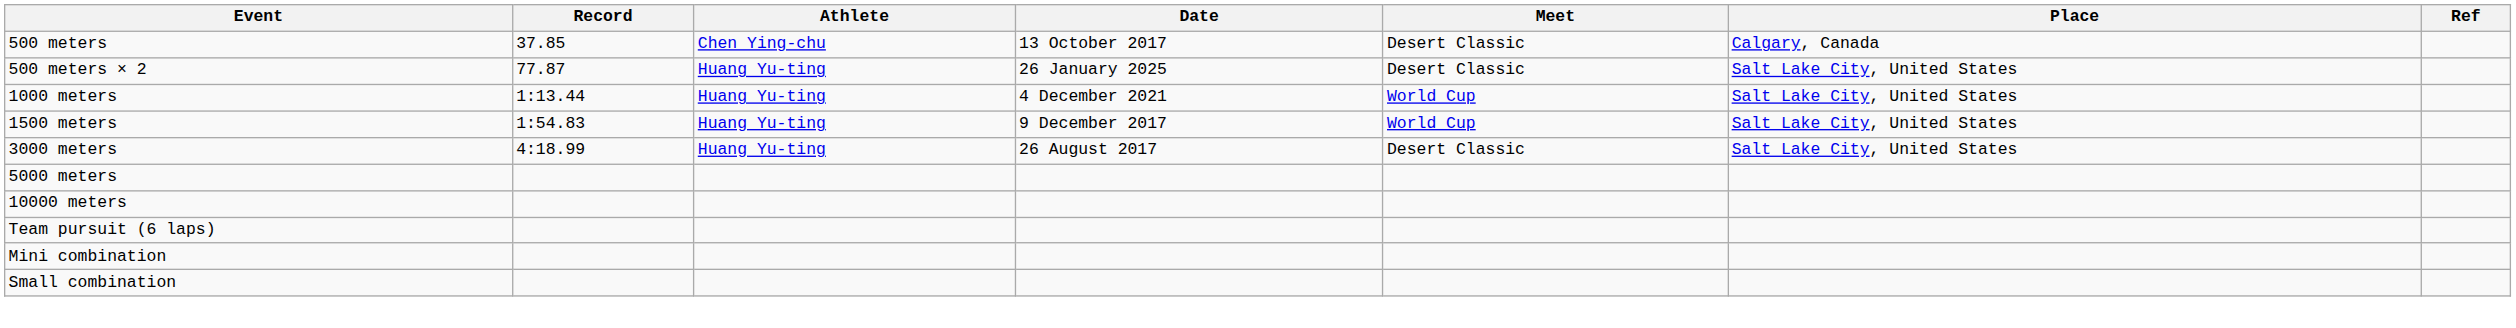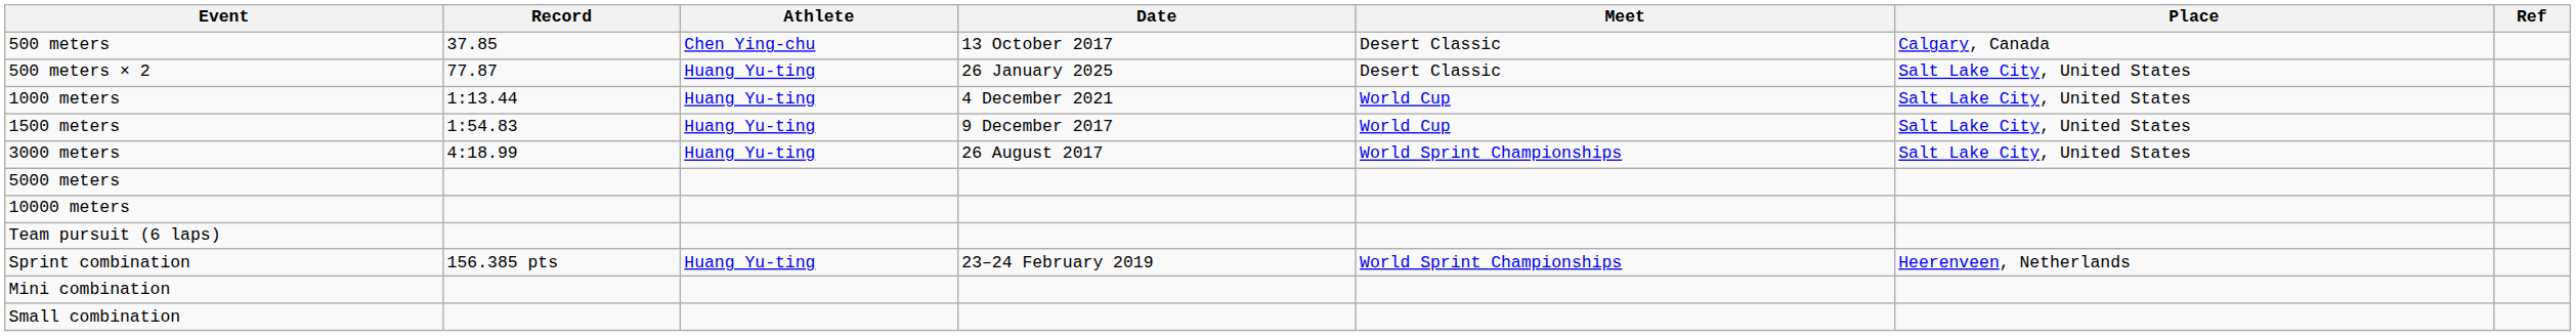 <table class="wikitable" style="font-size:95%; width: 95%;">
 <tr>
 <th>Event</th>
 <th>Record</th>
 <th>Athlete</th>
 <th>Date</th>
 <th>Meet</th>
 <th>Place</th>
 <th>Ref</th>
 </tr>
 <tr>
 <td>500 meters</td>
 <td>37.85</td>
 <td><a href='#'>Chen Ying-chu</a></td>
 <td>13 October 2017</td>
 <td>Desert Classic</td>
 <td><a href='#'>Calgary</a>, Canada</td>
 <td></td>
 </tr>
 <tr>
 <td>500 meters × 2</td>
 <td>77.87</td>
 <td><a href='#'>Huang Yu-ting</a></td>
 <td>26 January 2025</td>
 <td>Desert Classic</td>
 <td><a href='#'>Salt Lake City</a>, United States</td>
 <td></td>
 </tr>
 <tr>
 <td>1000 meters</td>
 <td>1:13.44</td>
 <td><a href='#'>Huang Yu-ting</a></td>
 <td>4 December 2021</td>
 <td><a href='#'>World Cup</a></td>
 <td><a href='#'>Salt Lake City</a>, United States</td>
 <td></td>
 </tr>
 <tr>
 <td>1500 meters</td>
 <td>1:54.83</td>
 <td><a href='#'>Huang Yu-ting</a></td>
 <td>9 December 2017</td>
 <td><a href='#'>World Cup</a></td>
 <td><a href='#'>Salt Lake City</a>, United States</td>
 <td></td>
 </tr>
 <tr>
 <td>3000 meters</td>
 <td>4:18.99</td>
 <td><a href='#'>Huang Yu-ting</a></td>
 <td>26 August 2017</td>
-<td>Desert Classic</td>
+<td><a href='#'>World Sprint Championships</a></td>
 <td><a href='#'>Salt Lake City</a>, United States</td>
 <td></td>
 </tr>
 <tr>
 <td>5000 meters</td>
 <td></td>
 <td></td>
 <td></td>
 <td></td>
 <td></td>
 <td></td>
 </tr>
 <tr>
 <td>10000 meters</td>
 <td></td>
 <td></td>
 <td></td>
 <td></td>
 <td></td>
 <td></td>
 </tr>
 <tr>
 <td>Team pursuit (6 laps)</td>
 <td></td>
 <td></td>
 <td></td>
 <td></td>
 <td></td>
 <td></td>
 </tr>
 <tr>
+<td>Sprint combination</td>
+<td>156.385 pts</td>
+<td><a href='#'>Huang Yu-ting</a></td>
+<td>23–24 February 2019</td>
+<td><a href='#'>World Sprint Championships</a></td>
+<td><a href='#'>Heerenveen</a>, Netherlands</td>
+<td></td>
+</tr>
+<tr>
 <td>Mini combination</td>
 <td></td>
 <td></td>
 <td></td>
 <td></td>
 <td></td>
 <td></td>
 </tr>
 <tr>
 <td>Small combination</td>
 <td></td>
 <td></td>
 <td></td>
 <td></td>
 <td></td>
 <td></td>
 </tr>
 </table>
